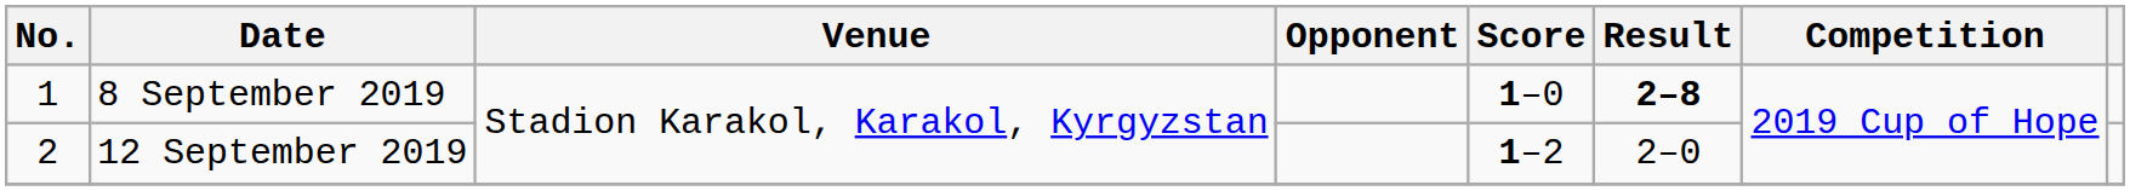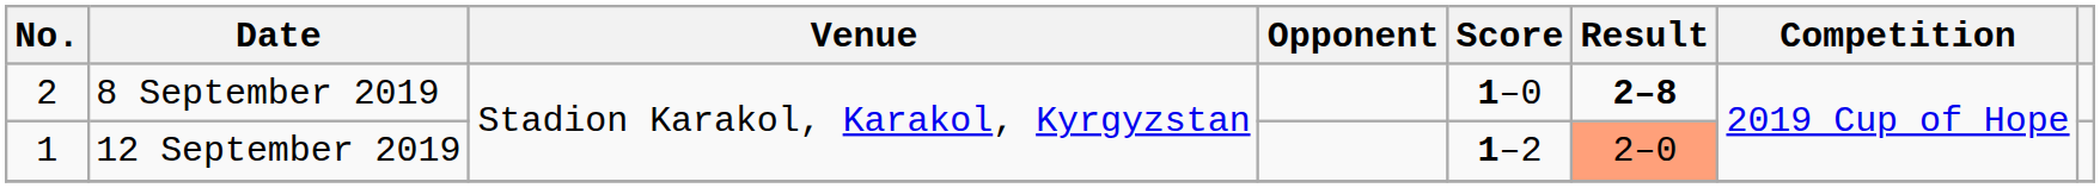 <table class="wikitable sortable">
 <tr>
 <th scope="col">No.</th>
 <th scope="col">Date</th>
 <th scope="col">Venue</th>
 <th scope="col">Opponent</th>
 <th scope="col">Score</th>
 <th scope="col">Result</th>
 <th scope="col">Competition</th>
 <th scope="col" class="unsortable"></th>
 </tr>
 <tr>
-<td style="text-align:center">1</td>
+<td style="text-align:center">2</td>
 <td>8 September 2019</td>
 <td rowspan=2>Stadion Karakol, <a href='#'>Karakol</a>, <a href='#'>Kyrgyzstan</a></td>
 <td></td>
 <td style="text-align:center"><strong>1</strong>–0</td>
 <td style="text-align:center"><strong>2–8</strong></td>
 <td rowspan=2><a href='#'>2019 Cup of Hope</a></td>
 <td></td>
 </tr>
 <tr>
-<td style="text-align:center">2</td>
+<td style="text-align:center">1</td>
 <td>12 September 2019</td>
 <td></td>
 <td style="text-align:center"><strong>1</strong>–2</td>
-<td style="text-align:center">2–0</td>
+<td style="background: lightsalmon; text-align:center">2–0</td>
 <td></td>
 </tr>
 <tr>
 </tr>
 </table>
